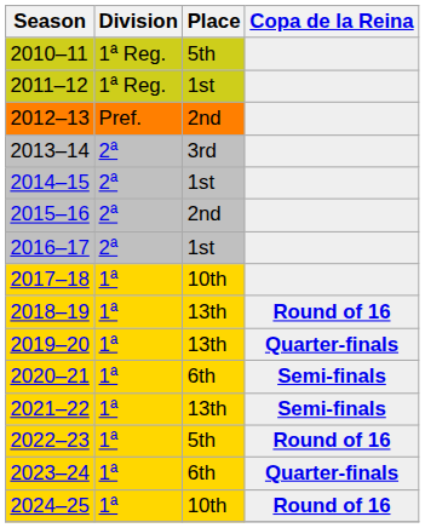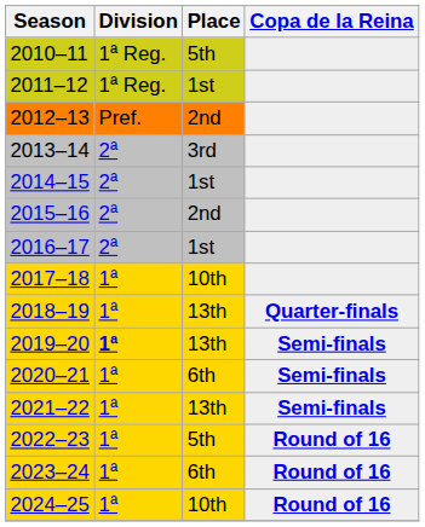 <table class="wikitable sortable">
 <tr style="background:#f0f6fa;">
 <th>Season</th>
 <th>Division</th>
 <th>Place</th>
 <th><a href='#'>Copa de la Reina</a></th>
 </tr>
 <tr>
 <td style="background:#CECE1B;">2010–11</td>
 <td style="background:#CECE1B;">1ª Reg.</td>
 <td style="background:#CECE1B;">5th</td>
 <td style="background:#efefef;"></td>
 </tr>
 <tr>
 <td style="background:#CECE1B;">2011–12</td>
 <td style="background:#CECE1B;">1ª Reg.</td>
 <td style="background:#CECE1B;">1st</td>
 <td style="background:#efefef;"></td>
 </tr>
 <tr>
 <td style="background:#FF7F00;">2012–13</td>
 <td style="background:#FF7F00;">Pref.</td>
 <td style="background:#FF7F00;">2nd</td>
 <th style="background:#efefef;"></th>
 </tr>
 <tr>
 <td style="background:silver;">2013–14</td>
 <td style="background:silver;"><a href='#'>2ª</a></td>
 <td style="background:silver;">3rd</td>
 <th style="background:#efefef;"></th>
 </tr>
 <tr>
 <td style="background:silver;"><a href='#'>2014–15</a></td>
 <td style="background:silver;"><a href='#'>2ª</a></td>
 <td style="background:silver;">1st</td>
 <th style="background:#efefef;"></th>
 </tr>
 <tr>
 <td style="background:silver;"><a href='#'>2015–16</a></td>
 <td style="background:silver;"><a href='#'>2ª</a></td>
 <td style="background:silver;">2nd</td>
 <th style="background:#efefef;"></th>
 </tr>
 <tr>
 <td style="background:silver;"><a href='#'>2016–17</a></td>
 <td style="background:silver;"><a href='#'>2ª</a></td>
 <td style="background:silver;">1st</td>
 <th style="background:#efefef;"></th>
 </tr>
 <tr>
 <td style="background:gold;"><a href='#'>2017–18</a></td>
 <td style="background:gold;"><a href='#'>1ª</a></td>
 <td style="background:gold;">10th</td>
 <td style="background:#efefef;"></td>
 </tr>
 <tr>
 <td style="background:gold;"><a href='#'>2018–19</a></td>
 <td style="background:gold;"><a href='#'>1ª</a></td>
 <td style="background:gold;">13th</td>
-<th style="background:#efefef;"><a href='#'>Round of 16</a></th>
+<th style="background:#efefef;"><a href='#'>Quarter-finals</a></th>
 </tr>
 <tr>
 <td style="background:gold;"><a href='#'>2019–20</a></td>
-<td style="background:gold;"><a href='#'>1ª</a></td>
+<td style="background:gold;"><strong><a href='#'>1ª</a></strong></td>
 <td style="background:gold;">13th</td>
-<th style="background:#efefef;"><a href='#'>Quarter-finals</a></th>
+<th style="background:#efefef;"><a href='#'>Semi-finals</a></th>
 </tr>
 <tr>
 <td style="background:gold;"><a href='#'>2020–21</a></td>
 <td style="background:gold;"><a href='#'>1ª</a></td>
 <td style="background:gold;">6th</td>
 <th style="background:#efefef;"><a href='#'>Semi-finals</a></th>
 </tr>
 <tr>
 <td style="background:gold;"><a href='#'>2021–22</a></td>
 <td style="background:gold;"><a href='#'>1ª</a></td>
 <td style="background:gold;">13th</td>
 <th style="background:#efefef;"><a href='#'>Semi-finals</a></th>
 </tr>
 <tr>
 <td style="background:gold;"><a href='#'>2022–23</a></td>
 <td style="background:gold;"><a href='#'>1ª</a></td>
 <td style="background:gold;">5th</td>
 <th style="background:#efefef;"><a href='#'>Round of 16</a></th>
 </tr>
 <tr>
 <td style="background:gold;"><a href='#'>2023–24</a></td>
 <td style="background:gold;"><a href='#'>1ª</a></td>
 <td style="background:gold;">6th</td>
-<th style="background:#efefef;"><a href='#'>Quarter-finals</a></th>
+<th style="background:#efefef;"><a href='#'>Round of 16</a></th>
 </tr>
 <tr>
 <td style="background:gold;"><a href='#'>2024–25</a></td>
 <td style="background:gold;"><a href='#'>1ª</a></td>
 <td style="background:gold;">10th</td>
 <th style="background:#efefef;"><a href='#'>Round of 16</a></th>
 </tr>
 <tr>
 </tr>
 </table>
